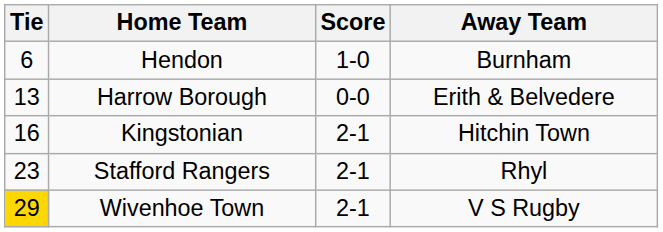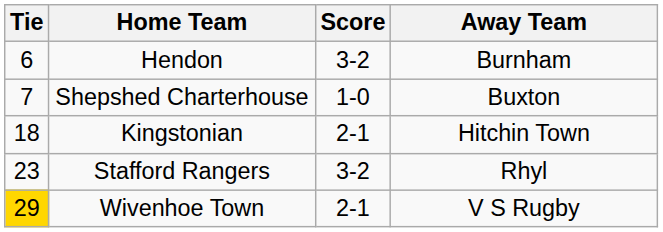 <table class="wikitable" style="text-align:center;">
 <tr>
 <th width=20>Tie</th>
 <th width=175>Home Team</th>
 <th width=20>Score</th>
 <th width=175>Away Team</th>
 </tr>
 <tr>
 <td>6</td>
 <td>Hendon</td>
-<td>1-0</td>
+<td>3-2</td>
 <td>Burnham</td>
 </tr>
 <tr>
-<td>13</td>
-<td>Harrow Borough</td>
-<td>0-0</td>
-<td>Erith & Belvedere</td>
+<td>7</td>
+<td>Shepshed Charterhouse</td>
+<td>1-0</td>
+<td>Buxton</td>
 </tr>
 <tr>
-<td>16</td>
+<td>18</td>
 <td>Kingstonian</td>
 <td>2-1</td>
 <td>Hitchin Town</td>
 </tr>
 <tr>
 <td>23</td>
 <td>Stafford Rangers</td>
-<td>2-1</td>
+<td>3-2</td>
 <td>Rhyl</td>
 </tr>
 <tr>
 <td style="background: gold;">29</td>
 <td>Wivenhoe Town</td>
 <td>2-1</td>
 <td>V S Rugby</td>
 </tr>
 </table>
